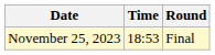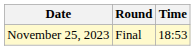 <table class="wikitable">
 <tr>
 <th>Date</th>
+<th>Round</th>
 <th>Time</th>
-<th>Round</th>
 </tr>
 <tr style=background:lemonchiffon>
 <td>November 25, 2023</td>
+<td>Final</td>
 <td>18:53</td>
-<td>Final</td>
 </tr>
 </table>
